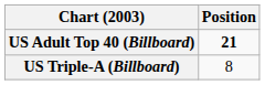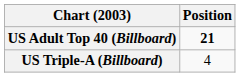 <table class="wikitable plainrowheaders" style="text-align:center">
 <tr>
 <th>Chart (2003)</th>
 <th>Position</th>
 </tr>
 <tr>
 <th scope="row">US Adult Top 40 (<em>Billboard</em>)</th>
 <td><strong>21</strong></td>
 </tr>
 <tr>
 <th scope="row">US Triple-A (<em>Billboard</em>)</th>
-<td>8</td>
+<td>4</td>
 </tr>
 </table>
